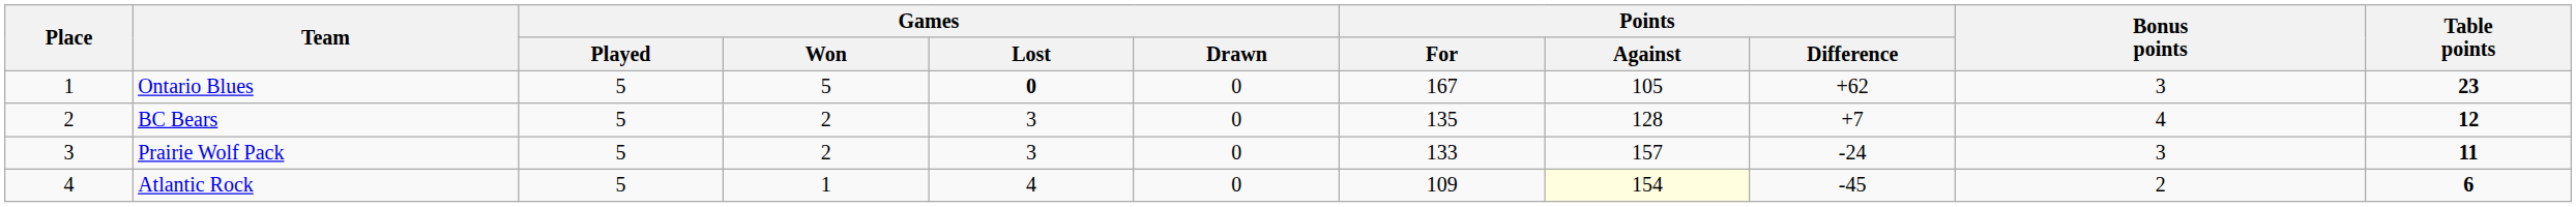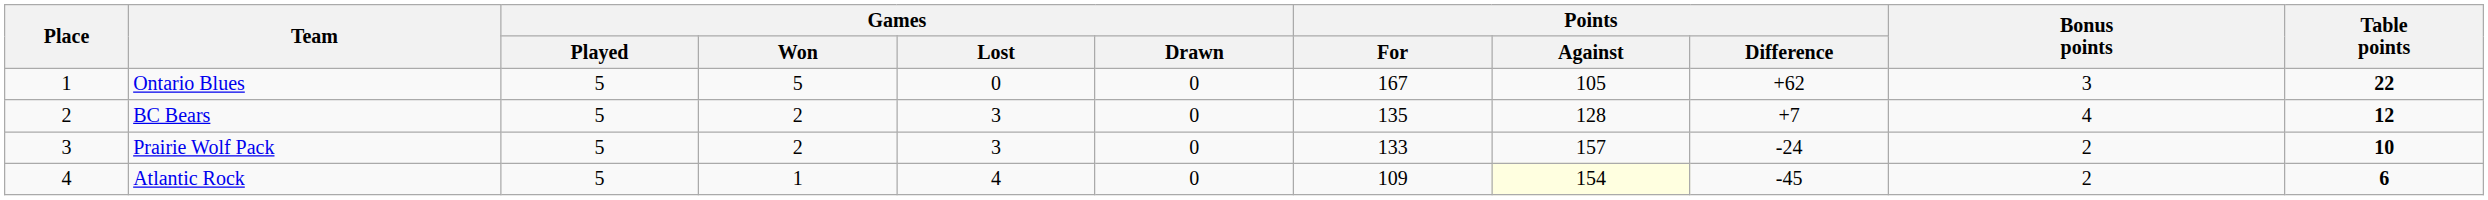 <table class="wikitable" width="100%">
 <tr>
 <th rowspan=2 width="5%">Place</th>
 <th rowspan=2 width="15%">Team</th>
 <th colspan=4 width="32%">Games</th>
 <th colspan=3 width="18%">Points</th>
 <th width="16%" rowspan="2">Bonus<br>points</th>
 <th rowspan=2 width="10%">Table<br>points</th>
 </tr>
 <tr>
 <th width="8%">Played</th>
 <th width="8%">Won</th>
 <th width="8%">Lost</th>
 <th width="8%">Drawn</th>
 <th width="8%">For</th>
 <th width="8%">Against</th>
 <th width="8%">Difference</th>
 </tr>
 <tr align="center">
 <td>1</td>
 <td align="left"><a href='#'>Ontario Blues</a></td>
 <td>5</td>
 <td>5</td>
-<td><strong>0</strong></td>
+<td>0</td>
 <td>0</td>
 <td>167</td>
 <td>105</td>
 <td>+62</td>
 <td>3</td>
-<td><strong>23</strong></td>
+<td><strong>22</strong></td>
 </tr>
 <tr align="center">
 <td>2</td>
 <td align="left"><a href='#'>BC Bears</a></td>
 <td>5</td>
 <td>2</td>
 <td>3</td>
 <td>0</td>
 <td>135</td>
 <td>128</td>
 <td>+7</td>
 <td>4</td>
 <td><strong>12</strong></td>
 </tr>
 <tr align="center">
 <td>3</td>
 <td align="left"><a href='#'>Prairie Wolf Pack</a></td>
 <td>5</td>
 <td>2</td>
 <td>3</td>
 <td>0</td>
 <td>133</td>
 <td>157</td>
 <td>-24</td>
-<td>3</td>
-<td><strong>11</strong></td>
+<td>2</td>
+<td><strong>10</strong></td>
 </tr>
 <tr align="center">
 <td>4</td>
 <td align="left"><a href='#'>Atlantic Rock</a></td>
 <td>5</td>
 <td>1</td>
 <td>4</td>
 <td>0</td>
 <td>109</td>
 <td style="background: lightyellow;">154</td>
 <td>-45</td>
 <td>2</td>
 <td><strong>6</strong></td>
 </tr>
 </table>
